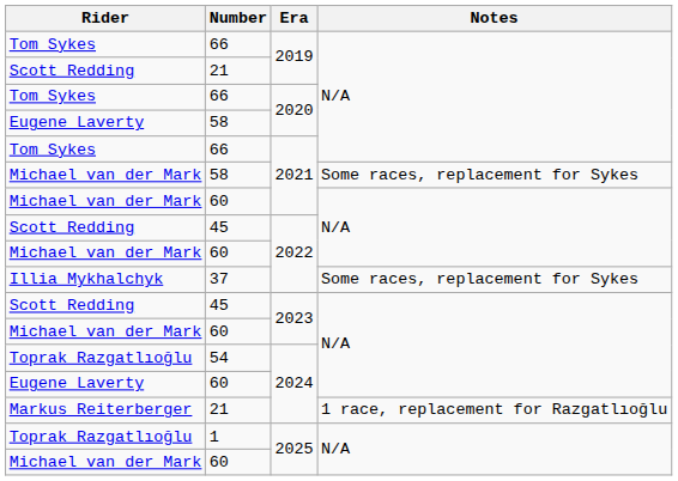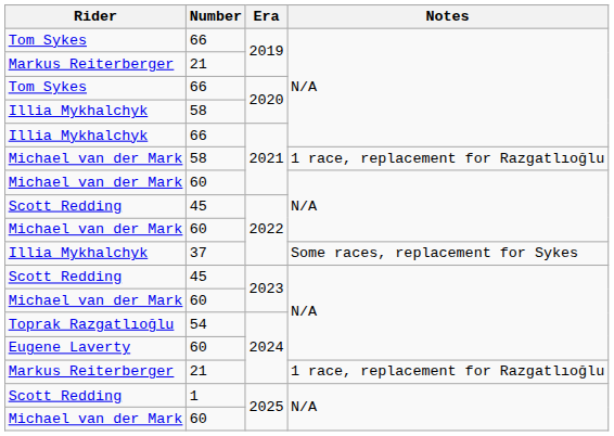 <table class="wikitable">
 <tr>
 <th>Rider</th>
 <th>Number</th>
 <th>Era</th>
 <th>Notes</th>
 </tr>
 <tr>
 <td> <a href='#'>Tom Sykes</a></td>
 <td>66</td>
 <td rowspan="2">2019</td>
 <td rowspan="5">N/A</td>
 </tr>
 <tr>
-<td> <a href='#'>Scott Redding</a></td>
+<td> <a href='#'>Markus Reiterberger</a></td>
 <td>21</td>
 </tr>
 <tr>
 <td> <a href='#'>Tom Sykes</a></td>
 <td>66</td>
 <td rowspan="2">2020</td>
 </tr>
 <tr>
-<td> <a href='#'>Eugene Laverty</a></td>
+<td> <a href='#'>Illia Mykhalchyk</a></td>
 <td>58</td>
 </tr>
 <tr>
-<td> <a href='#'>Tom Sykes</a></td>
+<td> <a href='#'>Illia Mykhalchyk</a></td>
 <td>66</td>
 <td rowspan="3">2021</td>
 </tr>
 <tr>
 <td> <a href='#'>Michael van der Mark</a></td>
 <td>58</td>
-<td>Some races, replacement for Sykes</td>
+<td>1 race, replacement for Razgatlıoğlu</td>
 </tr>
 <tr>
 <td> <a href='#'>Michael van der Mark</a></td>
 <td>60</td>
 <td rowspan="3">N/A</td>
 </tr>
 <tr>
 <td> <a href='#'>Scott Redding</a></td>
 <td>45</td>
 <td rowspan="3">2022</td>
 </tr>
 <tr>
 <td> <a href='#'>Michael van der Mark</a></td>
 <td>60</td>
 </tr>
 <tr>
 <td> <a href='#'>Illia Mykhalchyk</a></td>
 <td>37</td>
 <td>Some races, replacement for Sykes</td>
 </tr>
 <tr>
 <td> <a href='#'>Scott Redding</a></td>
 <td>45</td>
 <td rowspan="2">2023</td>
 <td rowspan="4">N/A</td>
 </tr>
 <tr>
 <td> <a href='#'>Michael van der Mark</a></td>
 <td>60</td>
 </tr>
 <tr>
 <td> <a href='#'>Toprak Razgatlıoğlu</a></td>
 <td>54</td>
 <td rowspan="3">2024</td>
 </tr>
 <tr>
 <td> <a href='#'>Eugene Laverty</a></td>
 <td>60</td>
 </tr>
 <tr>
 <td> <a href='#'>Markus Reiterberger</a></td>
 <td>21</td>
 <td>1 race, replacement for Razgatlıoğlu</td>
 </tr>
 <tr>
-<td> <a href='#'>Toprak Razgatlıoğlu</a></td>
+<td> <a href='#'>Scott Redding</a></td>
 <td>1</td>
 <td rowspan="2">2025</td>
 <td rowspan="2">N/A</td>
 </tr>
 <tr>
 <td> <a href='#'>Michael van der Mark</a></td>
 <td>60</td>
 </tr>
 </table>
